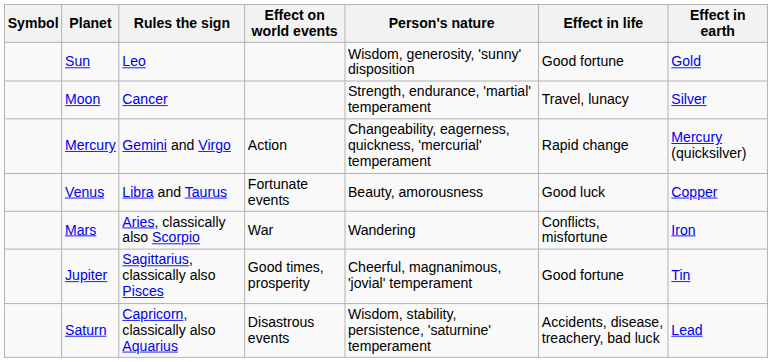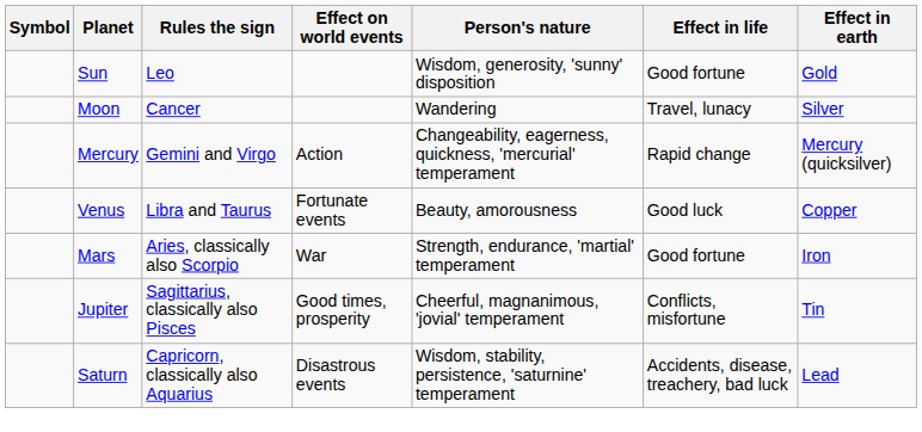 <table class="wikitable">
 <tr>
 <th>Symbol</th>
 <th>Planet</th>
 <th>Rules the sign</th>
 <th>Effect on world events</th>
 <th>Person's nature</th>
 <th>Effect in life</th>
 <th>Effect in earth</th>
 </tr>
 <tr>
 <td></td>
 <td><a href='#'>Sun</a></td>
 <td><a href='#'>Leo</a></td>
 <td></td>
 <td>Wisdom, generosity, 'sunny' disposition</td>
 <td>Good fortune</td>
 <td><a href='#'>Gold</a></td>
 </tr>
 <tr>
 <td></td>
 <td><a href='#'>Moon</a></td>
 <td><a href='#'>Cancer</a></td>
 <td></td>
-<td>Strength, endurance, 'martial' temperament</td>
+<td>Wandering</td>
 <td>Travel, lunacy</td>
 <td><a href='#'>Silver</a></td>
 </tr>
 <tr>
 <td></td>
 <td><a href='#'>Mercury</a></td>
 <td><a href='#'>Gemini</a> and <a href='#'>Virgo</a></td>
 <td>Action</td>
 <td>Changeability, eagerness, quickness, 'mercurial' temperament</td>
 <td>Rapid change</td>
 <td><a href='#'>Mercury</a> (quicksilver)</td>
 </tr>
 <tr>
 <td></td>
 <td><a href='#'>Venus</a></td>
 <td><a href='#'>Libra</a> and <a href='#'>Taurus</a></td>
 <td>Fortunate events</td>
 <td>Beauty, amorousness</td>
 <td>Good luck</td>
 <td><a href='#'>Copper</a></td>
 </tr>
 <tr>
 <td></td>
 <td><a href='#'>Mars</a></td>
 <td><a href='#'>Aries</a>, classically also <a href='#'>Scorpio</a></td>
 <td>War</td>
-<td>Wandering</td>
-<td>Conflicts, misfortune</td>
+<td>Strength, endurance, 'martial' temperament</td>
+<td>Good fortune</td>
 <td><a href='#'>Iron</a></td>
 </tr>
 <tr>
 <td></td>
 <td><a href='#'>Jupiter</a></td>
 <td><a href='#'>Sagittarius</a>, classically also <a href='#'>Pisces</a></td>
 <td>Good times, prosperity</td>
 <td>Cheerful, magnanimous, 'jovial' temperament</td>
-<td>Good fortune</td>
+<td>Conflicts, misfortune</td>
 <td><a href='#'>Tin</a></td>
 </tr>
 <tr>
 <td></td>
 <td><a href='#'>Saturn</a></td>
 <td><a href='#'>Capricorn</a>, classically also <a href='#'>Aquarius</a></td>
 <td>Disastrous events</td>
 <td>Wisdom, stability, persistence, 'saturnine' temperament</td>
 <td>Accidents, disease, treachery, bad luck</td>
 <td><a href='#'>Lead</a></td>
 </tr>
 </table>
